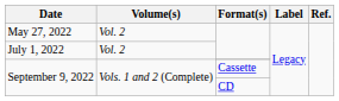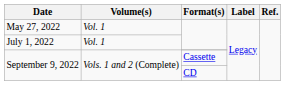 <table class="wikitable plainrowheaders">
 <tr>
 <th scope="col">Date</th>
 <th scope="col">Volume(s)</th>
 <th scope="col">Format(s)</th>
 <th scope="col">Label</th>
 <th scope="col">Ref.</th>
 </tr>
 <tr>
 <td>May 27, 2022</td>
-<td><em>Vol. 2</em></td>
+<td><em>Vol. 1</em></td>
 <td rowspan="2"></td>
 <td rowspan="5"><a href='#'>Legacy</a></td>
 <td style="text-align:center" rowspan="5"></td>
 </tr>
 <tr>
 <td>July 1, 2022</td>
-<td><em>Vol. 2</em></td>
+<td><em>Vol. 1</em></td>
 </tr>
 <tr>
 <td rowspan="3">September 9, 2022</td>
 <td rowspan="3"><em>Vols. 1 and 2</em> (Complete)</td>
 </tr>
 <tr>
 <td><a href='#'>Cassette</a></td>
 </tr>
 <tr>
 <td><a href='#'>CD</a></td>
 </tr>
 </table>
